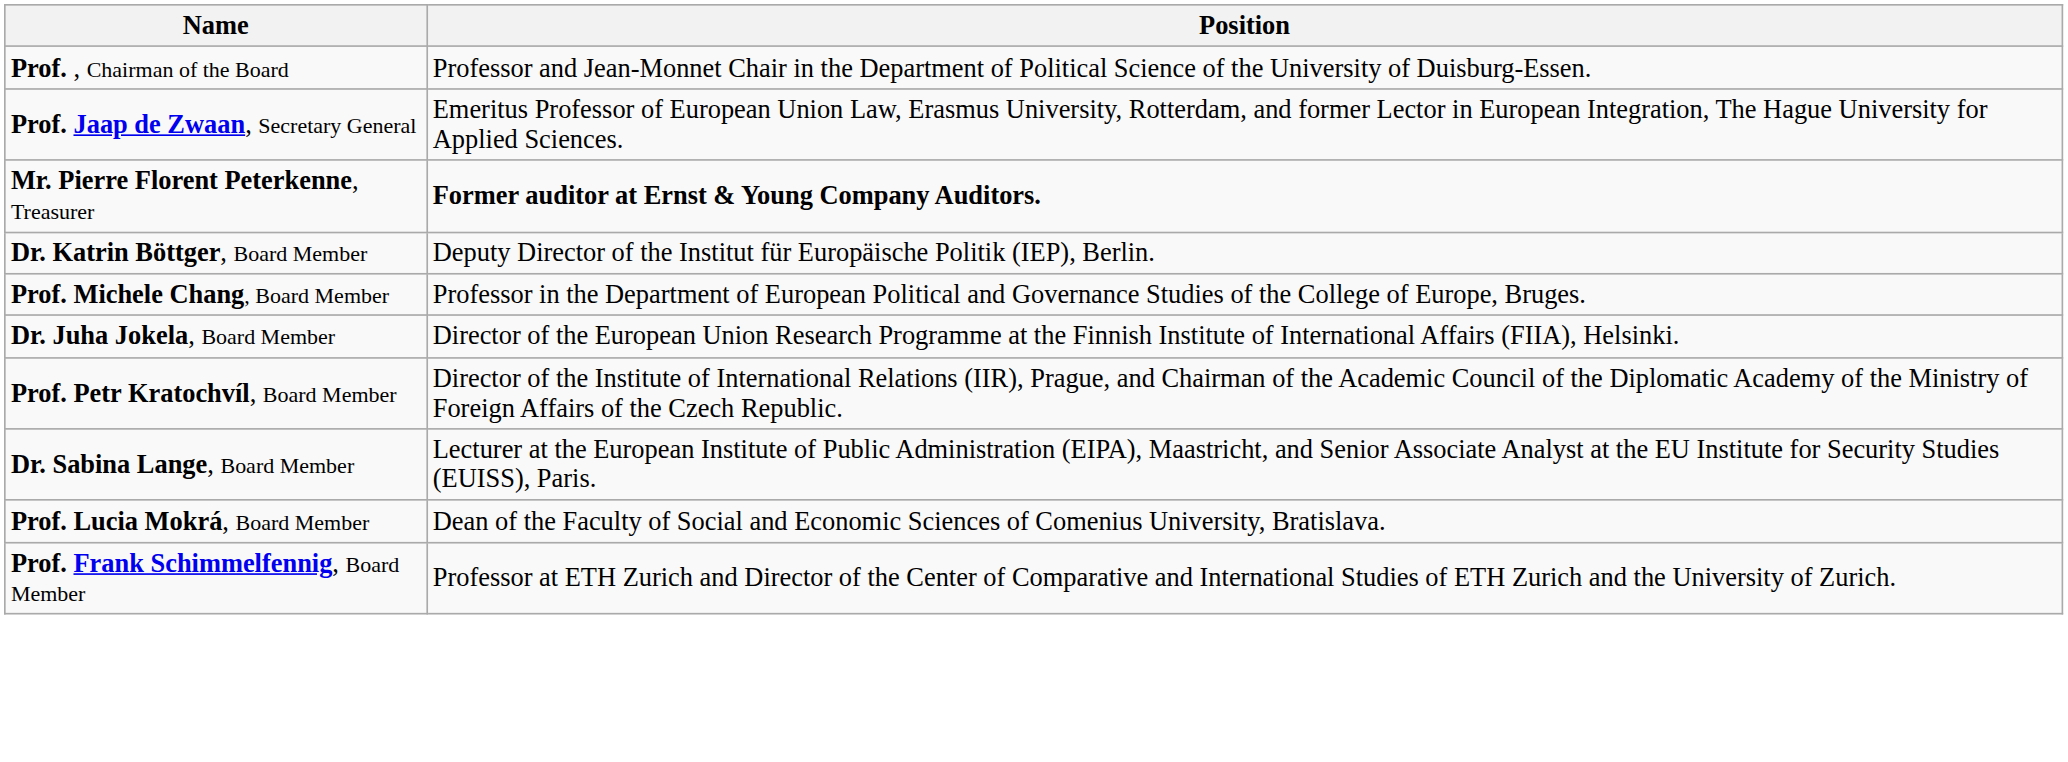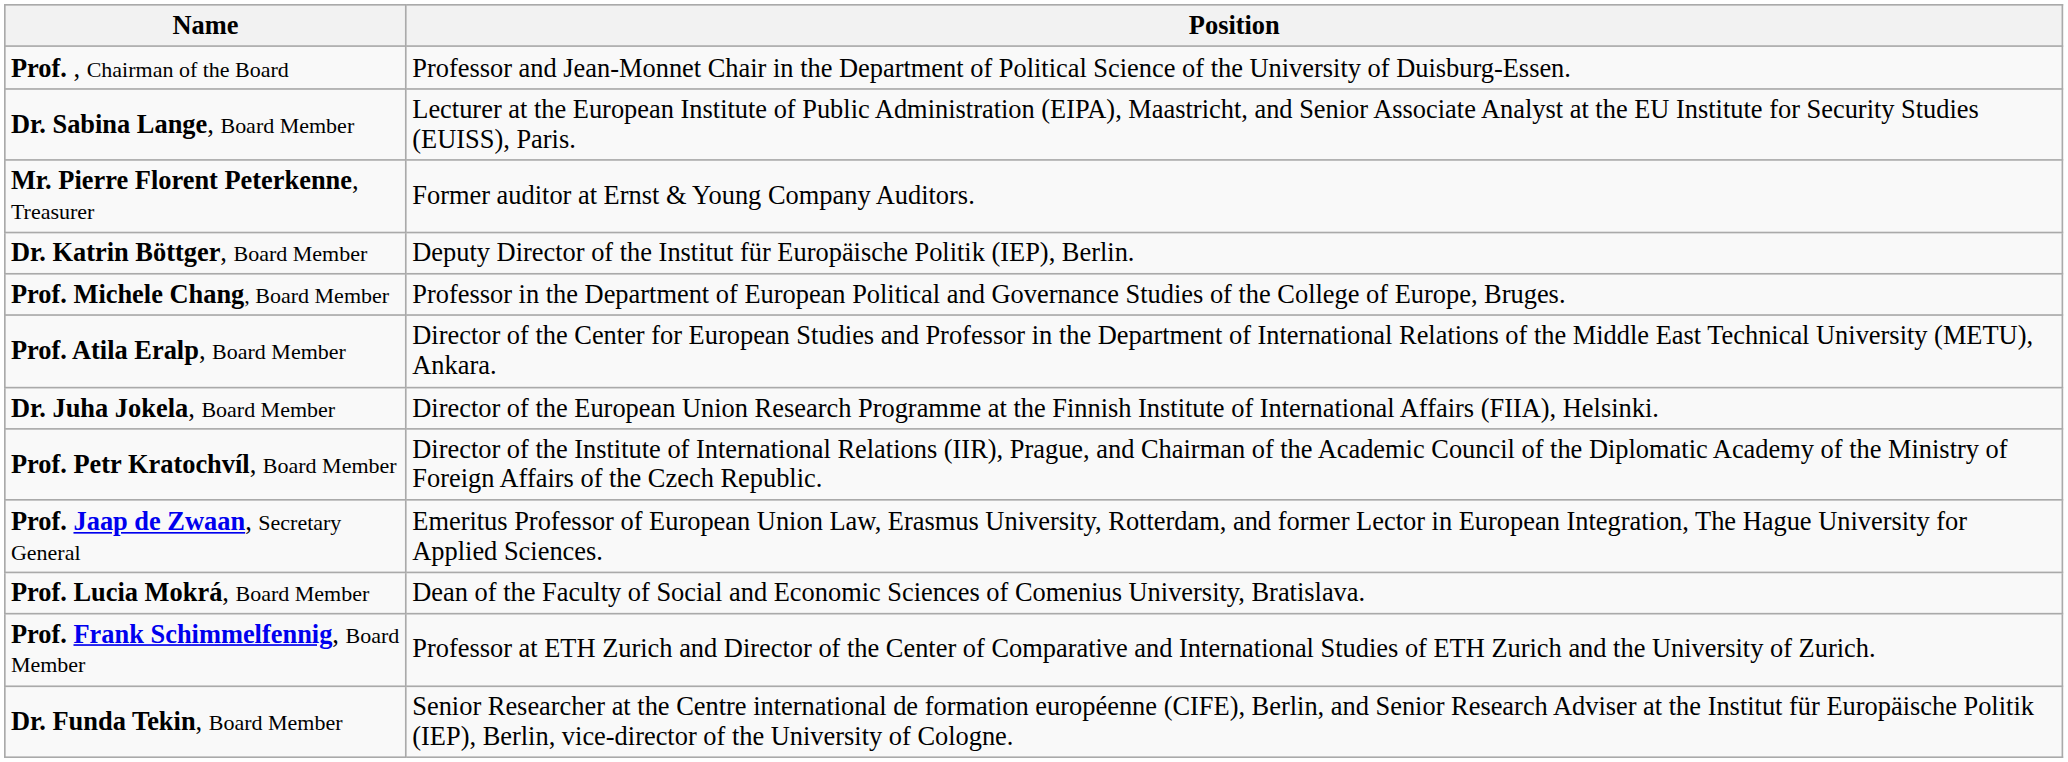 <table class="wikitable">
 <tr>
 <th>Name</th>
 <th>Position</th>
 </tr>
 <tr>
 <td><strong>Prof. </strong>, <small>Chairman of the Board</small></td>
 <td>Professor and Jean-Monnet Chair in the Department of Political Science of the University of Duisburg-Essen.</td>
 </tr>
 <tr>
-<td><strong>Prof. <a href='#'>Jaap de Zwaan</a></strong>, <small>Secretary General</small></td>
-<td>Emeritus Professor of European Union Law, Erasmus University, Rotterdam, and former Lector in European Integration, The Hague University for Applied Sciences.</td>
+<td><strong>Dr. Sabina Lange</strong>, <small>Board Member</small></td>
+<td>Lecturer at the European Institute of Public Administration (EIPA), Maastricht, and Senior Associate Analyst at the EU Institute for Security Studies (EUISS), Paris.</td>
 </tr>
 <tr>
 <td><strong>Mr. Pierre Florent Peterkenne</strong>, <small>Treasurer</small></td>
-<td><strong>Former auditor at Ernst & Young Company Auditors.</strong></td>
+<td>Former auditor at Ernst & Young Company Auditors.</td>
 </tr>
 <tr>
 <td><strong>Dr. Katrin Böttger</strong>, <small>Board Member</small></td>
 <td>Deputy Director of the Institut für Europäische Politik (IEP), Berlin.</td>
 </tr>
 <tr>
 <td><strong>Prof. Michele Chang</strong><small>, Board Member</small></td>
 <td>Professor in the Department of European Political and Governance Studies of the College of Europe, Bruges.</td>
 </tr>
 <tr>
+<td><strong>Prof. Atila Eralp</strong>, <small>Board Member</small></td>
+<td>Director of the Center for European Studies and Professor in the Department of International Relations of the Middle East Technical University (METU), Ankara.</td>
+</tr>
+<tr>
 <td><strong>Dr. Juha Jokela</strong>, <small>Board Member</small></td>
 <td>Director of the European Union Research Programme at the Finnish Institute of International Affairs (FIIA), Helsinki.</td>
 </tr>
 <tr>
 <td><strong>Prof. Petr Kratochvíl</strong>, <small>Board Member</small></td>
 <td>Director of the Institute of International Relations (IIR), Prague, and Chairman of the Academic Council of the Diplomatic Academy of the Ministry of Foreign Affairs of the Czech Republic.</td>
 </tr>
 <tr>
-<td><strong>Dr. Sabina Lange</strong>, <small>Board Member</small></td>
-<td>Lecturer at the European Institute of Public Administration (EIPA), Maastricht, and Senior Associate Analyst at the EU Institute for Security Studies (EUISS), Paris.</td>
+<td><strong>Prof. <a href='#'>Jaap de Zwaan</a></strong>, <small>Secretary General</small></td>
+<td>Emeritus Professor of European Union Law, Erasmus University, Rotterdam, and former Lector in European Integration, The Hague University for Applied Sciences.</td>
 </tr>
 <tr>
 <td><strong>Prof. Lucia Mokrá</strong>, <small>Board Member</small></td>
 <td>Dean of the Faculty of Social and Economic Sciences of Comenius University, Bratislava.</td>
 </tr>
 <tr>
 <td><strong>Prof. <a href='#'>Frank Schimmelfennig</a></strong>, <small>Board Member</small></td>
 <td>Professor at ETH Zurich and Director of the Center of Comparative and International Studies of ETH Zurich and the University of Zurich.</td>
 </tr>
+<tr>
+<td><strong>Dr. Funda Tekin</strong>, <small>Board Member</small></td>
+<td>Senior Researcher at the Centre international de formation européenne (CIFE), Berlin, and Senior Research Adviser at the Institut für Europäische Politik (IEP), Berlin, vice-director of the University of Cologne.</td>
+</tr>
 </table>
